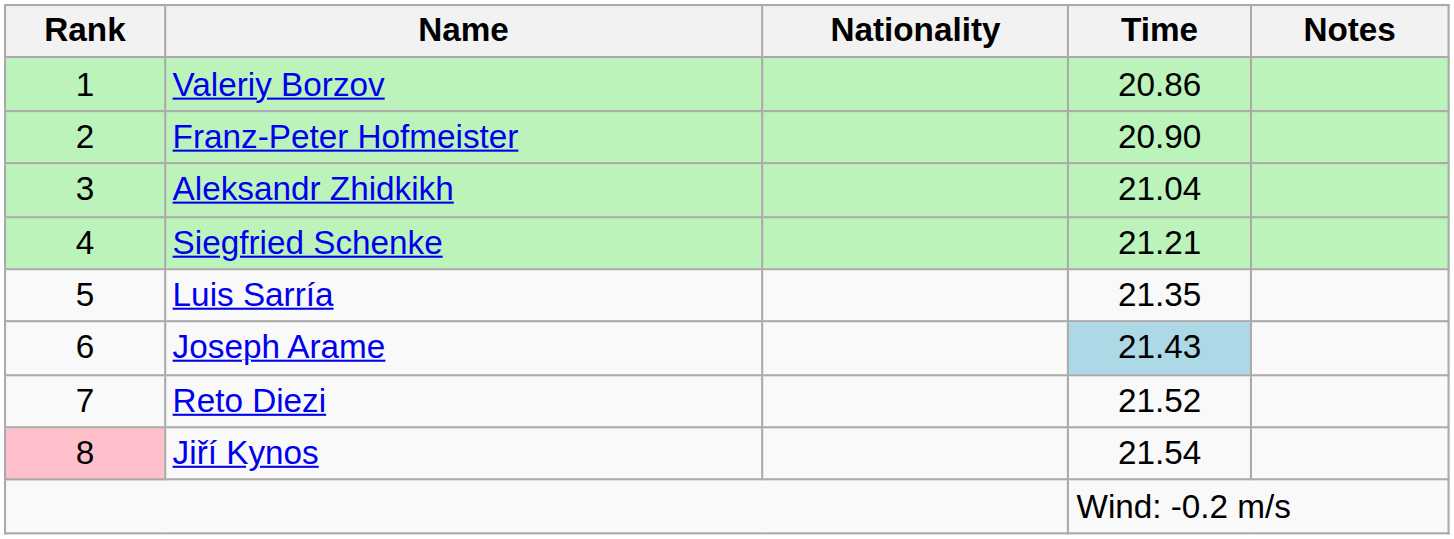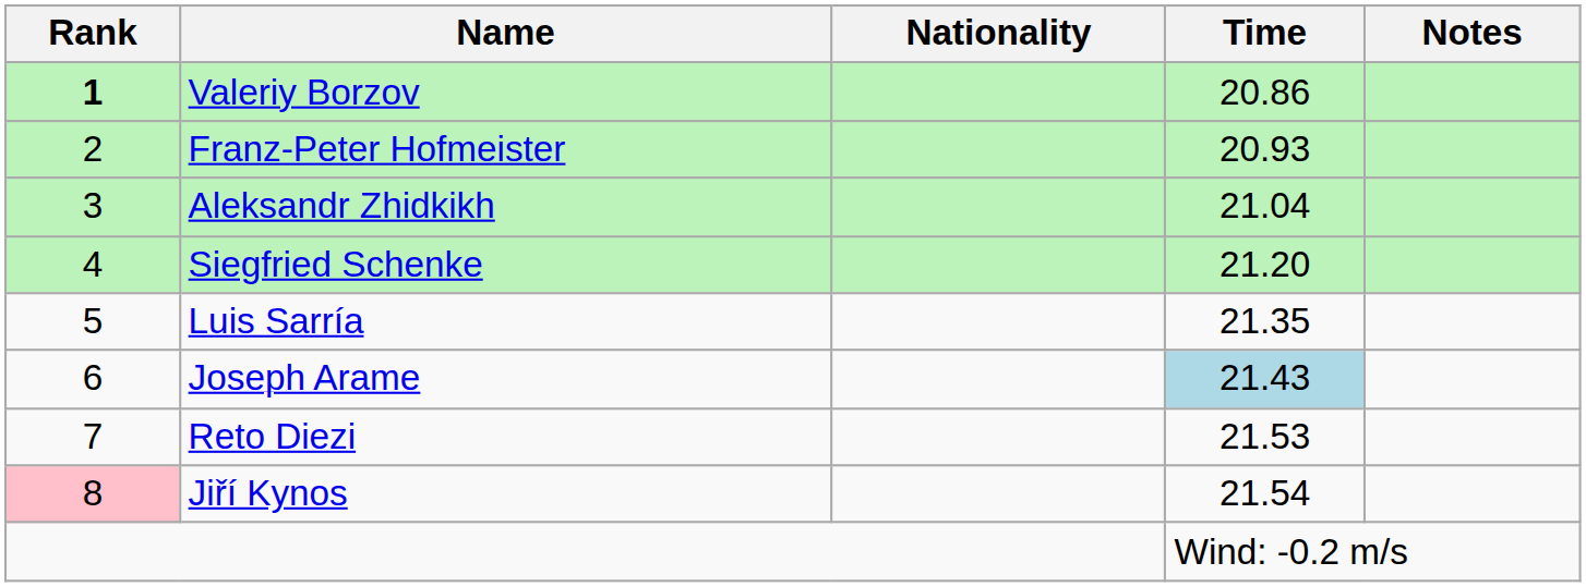 <table class="wikitable sortable" style="text-align:center;width: 55%">
 <tr>
 <th>Rank</th>
 <th>Name</th>
 <th>Nationality</th>
 <th>Time</th>
 <th>Notes</th>
 </tr>
 <tr bgcolor=bbf3bb>
-<td>1</td>
+<td><strong>1</strong></td>
 <td align=left><a href='#'>Valeriy Borzov</a></td>
 <td align=left></td>
 <td>20.86</td>
 <td></td>
 </tr>
 <tr bgcolor=bbf3bb>
 <td>2</td>
 <td align=left><a href='#'>Franz-Peter Hofmeister</a></td>
 <td align=left></td>
-<td>20.90</td>
+<td>20.93</td>
 <td></td>
 </tr>
 <tr bgcolor=bbf3bb>
 <td>3</td>
 <td align=left><a href='#'>Aleksandr Zhidkikh</a></td>
 <td align=left></td>
 <td>21.04</td>
 <td></td>
 </tr>
 <tr bgcolor=bbf3bb>
 <td>4</td>
 <td align=left><a href='#'>Siegfried Schenke</a></td>
 <td align=left></td>
-<td>21.21</td>
+<td>21.20</td>
 <td></td>
 </tr>
 <tr>
 <td>5</td>
 <td align=left><a href='#'>Luis Sarría</a></td>
 <td align=left></td>
 <td>21.35</td>
 <td></td>
 </tr>
 <tr>
 <td>6</td>
 <td align=left><a href='#'>Joseph Arame</a></td>
 <td align=left></td>
 <td style="background: lightblue;">21.43</td>
 <td></td>
 </tr>
 <tr>
 <td>7</td>
 <td align=left><a href='#'>Reto Diezi</a></td>
 <td align=left></td>
-<td>21.52</td>
+<td>21.53</td>
 <td></td>
 </tr>
 <tr>
 <td style="background: pink;">8</td>
 <td align=left><a href='#'>Jiří Kynos</a></td>
 <td align=left></td>
 <td>21.54</td>
 <td></td>
 </tr>
 <tr class="sortbottom">
 <td colspan="3"></td>
 <td colspan="2" style="text-align:left;">Wind: -0.2 m/s</td>
 </tr>
 </table>
